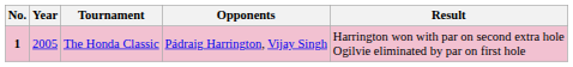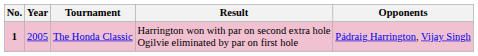 <table class="wikitable" style="font-size:95%;">
 <tr>
 <th>No.</th>
 <th>Year</th>
 <th>Tournament</th>
+<th>Result</th>
 <th>Opponents</th>
-<th>Result</th>
 </tr>
 <tr style="background:#F2C1D1;">
 <td align=center><strong>1</strong></td>
 <td><a href='#'>2005</a></td>
 <td><a href='#'>The Honda Classic</a></td>
+<td>Harrington won with par on second extra hole<br>Ogilvie eliminated by par on first hole</td>
 <td> <a href='#'>Pádraig Harrington</a>,  <a href='#'>Vijay Singh</a></td>
-<td>Harrington won with par on second extra hole<br>Ogilvie eliminated by par on first hole</td>
 </tr>
 </table>
